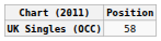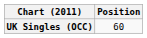 <table class="wikitable plainrowheaders" style="text-align:center">
 <tr>
 <th scope="col">Chart (2011)</th>
 <th scope="col">Position</th>
 </tr>
 <tr>
 <th scope="row">UK Singles (OCC)</th>
-<td>58</td>
+<td>60</td>
 </tr>
 </table>
